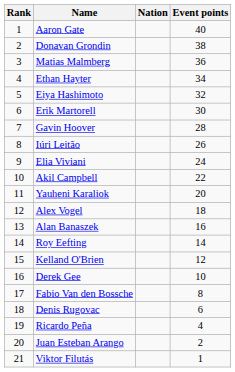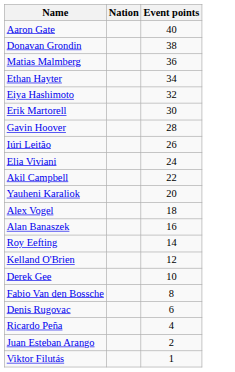 <table class="wikitable sortable" style="text-align:center">
 <tr>
-<th>Rank</th>
 <th>Name</th>
 <th>Nation</th>
 <th>Event points</th>
 </tr>
 <tr>
-<td>1</td>
 <td align=left><a href='#'>Aaron Gate</a></td>
 <td align=left></td>
 <td>40</td>
 </tr>
 <tr>
-<td>2</td>
 <td align=left><a href='#'>Donavan Grondin</a></td>
 <td align=left></td>
 <td>38</td>
 </tr>
 <tr>
-<td>3</td>
 <td align=left><a href='#'>Matias Malmberg</a></td>
 <td align=left></td>
 <td>36</td>
 </tr>
 <tr>
-<td>4</td>
 <td align=left><a href='#'>Ethan Hayter</a></td>
 <td align=left></td>
 <td>34</td>
 </tr>
 <tr>
-<td>5</td>
 <td align=left><a href='#'>Eiya Hashimoto</a></td>
 <td align=left></td>
 <td>32</td>
 </tr>
 <tr>
-<td>6</td>
 <td align=left><a href='#'>Erik Martorell</a></td>
 <td align=left></td>
 <td>30</td>
 </tr>
 <tr>
-<td>7</td>
 <td align=left><a href='#'>Gavin Hoover</a></td>
 <td align=left></td>
 <td>28</td>
 </tr>
 <tr>
-<td>8</td>
 <td align=left><a href='#'>Iúri Leitão</a></td>
 <td align=left></td>
 <td>26</td>
 </tr>
 <tr>
-<td>9</td>
 <td align=left><a href='#'>Elia Viviani</a></td>
 <td align=left></td>
 <td>24</td>
 </tr>
 <tr>
-<td>10</td>
 <td align=left><a href='#'>Akil Campbell</a></td>
 <td align=left></td>
 <td>22</td>
 </tr>
 <tr>
-<td>11</td>
 <td align=left><a href='#'>Yauheni Karaliok</a></td>
 <td align=left></td>
 <td>20</td>
 </tr>
 <tr>
-<td>12</td>
 <td align=left><a href='#'>Alex Vogel</a></td>
 <td align=left></td>
 <td>18</td>
 </tr>
 <tr>
-<td>13</td>
 <td align=left><a href='#'>Alan Banaszek</a></td>
 <td align=left></td>
 <td>16</td>
 </tr>
 <tr>
-<td>14</td>
 <td align=left><a href='#'>Roy Eefting</a></td>
 <td align=left></td>
 <td>14</td>
 </tr>
 <tr>
-<td>15</td>
 <td align=left><a href='#'>Kelland O'Brien</a></td>
 <td align=left></td>
 <td>12</td>
 </tr>
 <tr>
-<td>16</td>
 <td align=left><a href='#'>Derek Gee</a></td>
 <td align=left></td>
 <td>10</td>
 </tr>
 <tr>
-<td>17</td>
 <td align=left><a href='#'>Fabio Van den Bossche</a></td>
 <td align=left></td>
 <td>8</td>
 </tr>
 <tr>
-<td>18</td>
 <td align=left><a href='#'>Denis Rugovac</a></td>
 <td align=left></td>
 <td>6</td>
 </tr>
 <tr>
-<td>19</td>
 <td align=left><a href='#'>Ricardo Peña</a></td>
 <td align=left></td>
 <td>4</td>
 </tr>
 <tr>
-<td>20</td>
 <td align=left><a href='#'>Juan Esteban Arango</a></td>
 <td align=left></td>
 <td>2</td>
 </tr>
 <tr>
-<td>21</td>
 <td align=left><a href='#'>Viktor Filutás</a></td>
 <td align=left></td>
 <td>1</td>
 </tr>
 </table>
